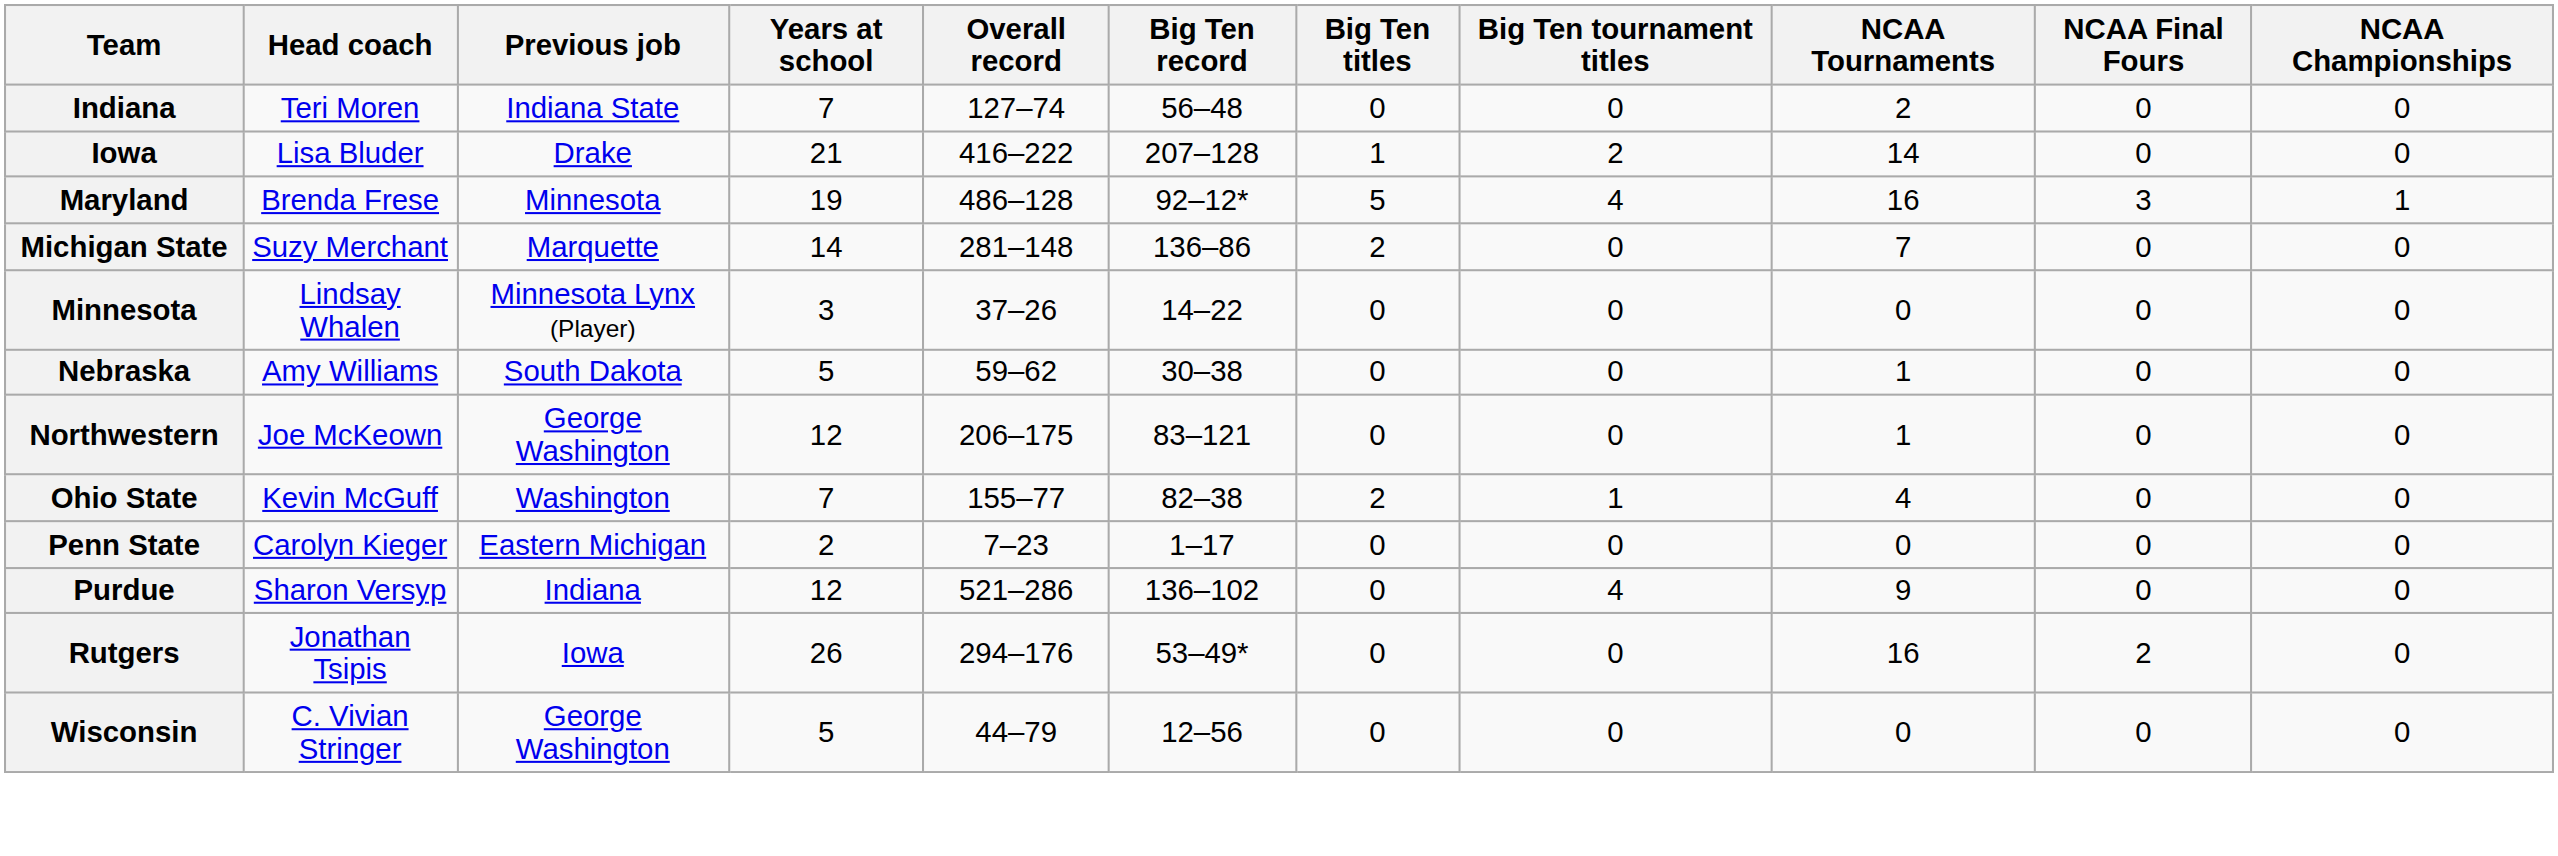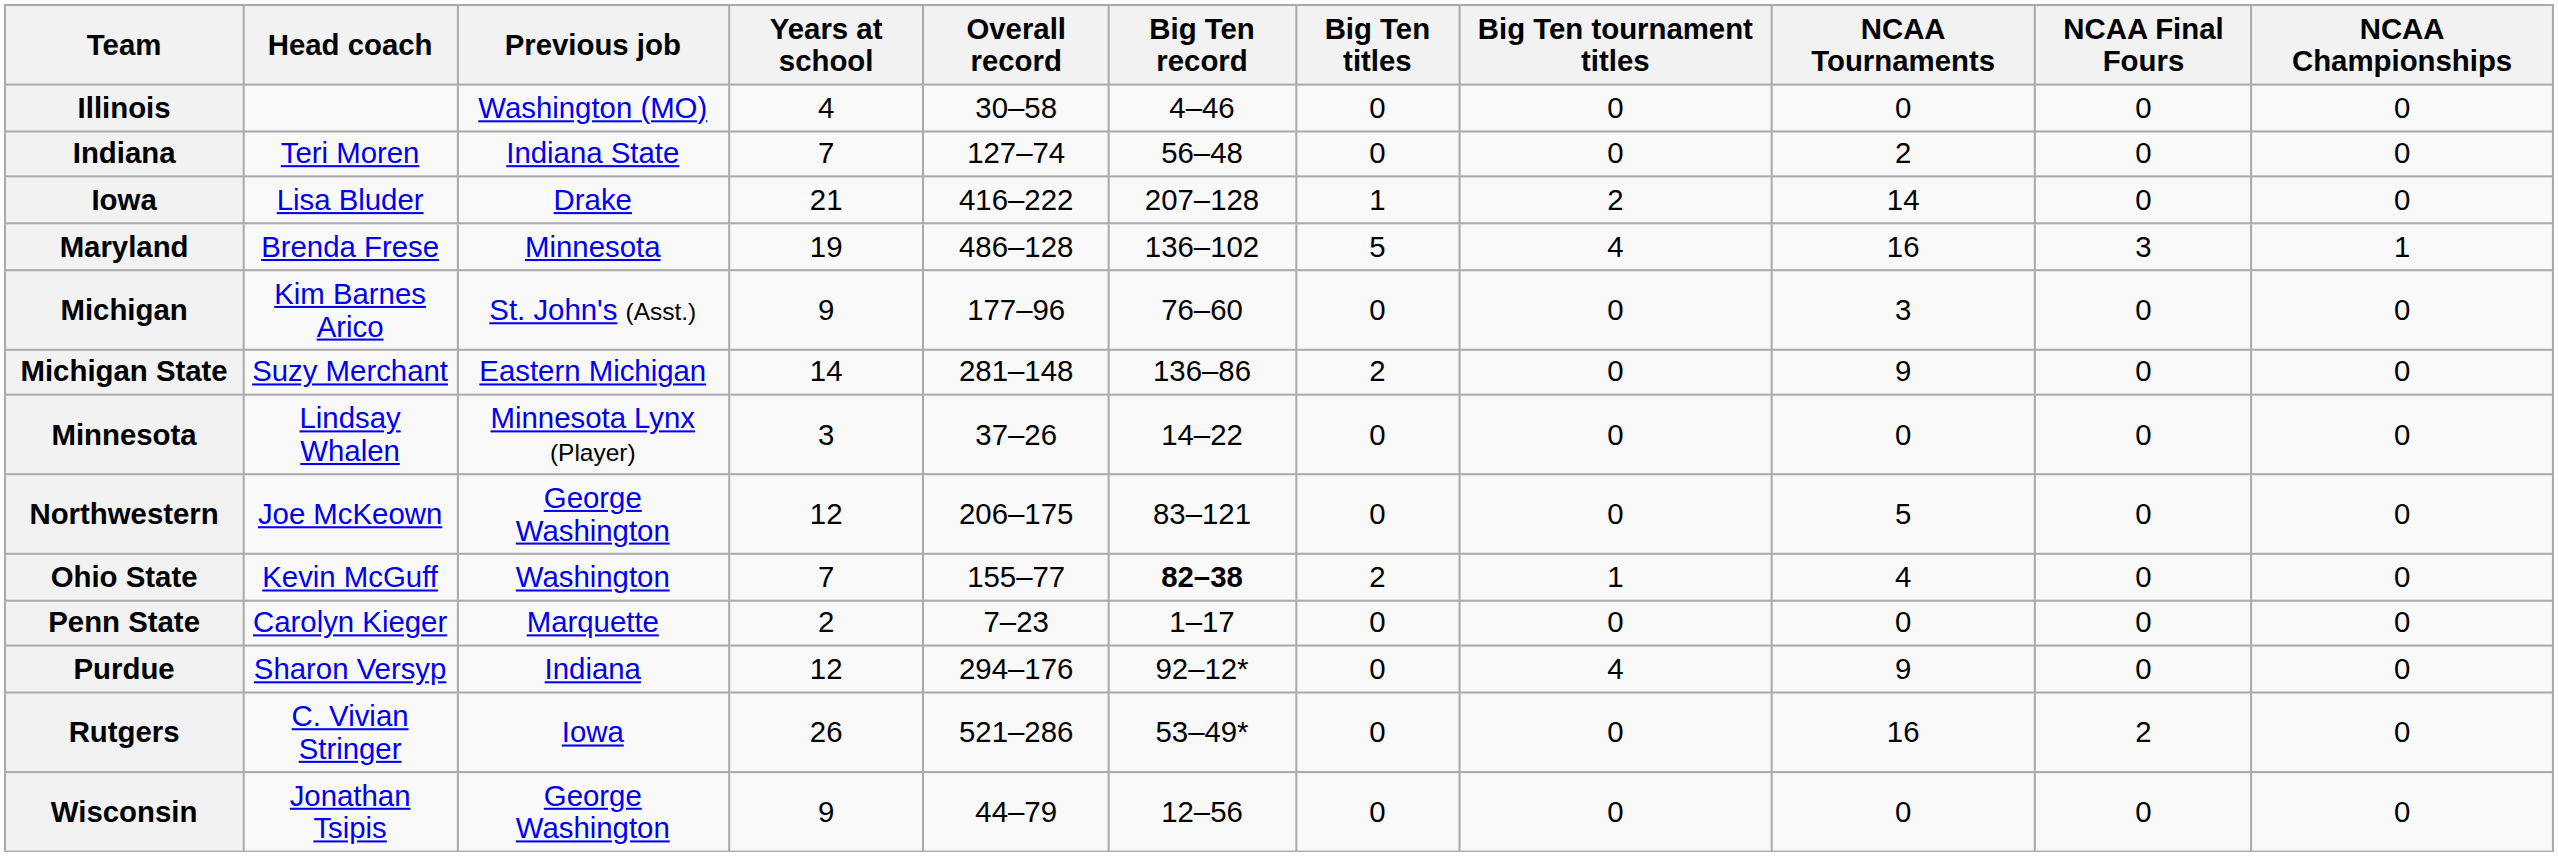 <table class="wikitable sortable" style="text-align: center;font-size:90%;">
 <tr>
 <th width="110">Team</th>
 <th>Head coach</th>
 <th>Previous job</th>
 <th>Years at school</th>
 <th>Overall record</th>
 <th>Big Ten record</th>
 <th>Big Ten titles</th>
 <th>Big Ten tournament titles</th>
 <th>NCAA Tournaments</th>
 <th>NCAA Final Fours</th>
 <th>NCAA Championships</th>
+</tr>
+<tr>
+<th style=>Illinois</th>
+<td></td>
+<td><a href='#'>Washington (MO)</a></td>
+<td>4</td>
+<td>30–58</td>
+<td>4–46</td>
+<td>0</td>
+<td>0</td>
+<td>0</td>
+<td>0</td>
+<td>0</td>
 </tr>
 <tr>
 <th style=>Indiana</th>
 <td><a href='#'>Teri Moren</a></td>
 <td><a href='#'>Indiana State</a></td>
 <td>7</td>
 <td>127–74</td>
 <td>56–48</td>
 <td>0</td>
 <td>0</td>
 <td>2</td>
 <td>0</td>
 <td>0</td>
 </tr>
 <tr>
 <th style=>Iowa</th>
 <td><a href='#'>Lisa Bluder</a></td>
 <td><a href='#'>Drake</a></td>
 <td>21</td>
 <td>416–222</td>
 <td>207–128</td>
 <td>1</td>
 <td>2</td>
 <td>14</td>
 <td>0</td>
 <td>0</td>
 </tr>
 <tr>
 <th style=>Maryland</th>
 <td><a href='#'>Brenda Frese</a></td>
 <td><a href='#'>Minnesota</a></td>
 <td>19</td>
 <td>486–128</td>
-<td>92–12*</td>
+<td>136–102</td>
 <td>5</td>
 <td>4</td>
 <td>16</td>
 <td>3</td>
 <td>1</td>
 </tr>
 <tr>
+<th style=>Michigan</th>
+<td><a href='#'>Kim Barnes Arico</a></td>
+<td><a href='#'>St. John's</a> <small>(Asst.)</small></td>
+<td>9</td>
+<td>177–96</td>
+<td>76–60</td>
+<td>0</td>
+<td>0</td>
+<td>3</td>
+<td>0</td>
+<td>0</td>
+</tr>
+<tr>
 <th style=>Michigan State</th>
 <td><a href='#'>Suzy Merchant</a></td>
-<td><a href='#'>Marquette</a></td>
+<td><a href='#'>Eastern Michigan</a></td>
 <td>14</td>
 <td>281–148</td>
 <td>136–86</td>
 <td>2</td>
 <td>0</td>
-<td>7</td>
+<td>9</td>
 <td>0</td>
 <td>0</td>
 </tr>
 <tr>
 <th style=>Minnesota</th>
 <td><a href='#'>Lindsay Whalen</a></td>
 <td><a href='#'>Minnesota Lynx</a> <small>(Player)</small></td>
 <td>3</td>
 <td>37–26</td>
 <td>14–22</td>
 <td>0</td>
 <td>0</td>
 <td>0</td>
 <td>0</td>
 <td>0</td>
 </tr>
 <tr>
-<th style=>Nebraska</th>
-<td><a href='#'>Amy Williams</a></td>
-<td><a href='#'>South Dakota</a></td>
-<td>5</td>
-<td>59–62</td>
-<td>30–38</td>
-<td>0</td>
-<td>0</td>
-<td>1</td>
-<td>0</td>
-<td>0</td>
-</tr>
-<tr>
 <th style=>Northwestern</th>
 <td><a href='#'>Joe McKeown</a></td>
 <td><a href='#'>George Washington</a></td>
 <td>12</td>
 <td>206–175</td>
 <td>83–121</td>
 <td>0</td>
 <td>0</td>
-<td>1</td>
+<td>5</td>
 <td>0</td>
 <td>0</td>
 </tr>
 <tr>
 <th style=>Ohio State</th>
 <td><a href='#'>Kevin McGuff</a></td>
 <td><a href='#'>Washington</a></td>
 <td>7</td>
 <td>155–77</td>
-<td>82–38</td>
+<td><strong>82–38</strong></td>
 <td>2</td>
 <td>1</td>
 <td>4</td>
 <td>0</td>
 <td>0</td>
 </tr>
 <tr>
 <th style=>Penn State</th>
 <td><a href='#'>Carolyn Kieger</a></td>
-<td><a href='#'>Eastern Michigan</a></td>
+<td><a href='#'>Marquette</a></td>
 <td>2</td>
 <td>7–23</td>
 <td>1–17</td>
 <td>0</td>
 <td>0</td>
 <td>0</td>
 <td>0</td>
 <td>0</td>
 </tr>
 <tr>
 <th style=>Purdue</th>
 <td><a href='#'>Sharon Versyp</a></td>
 <td><a href='#'>Indiana</a></td>
 <td>12</td>
-<td>521–286</td>
-<td>136–102</td>
+<td>294–176</td>
+<td>92–12*</td>
 <td>0</td>
 <td>4</td>
 <td>9</td>
 <td>0</td>
 <td>0</td>
 </tr>
 <tr>
 <th style=>Rutgers</th>
-<td><a href='#'>Jonathan Tsipis</a></td>
+<td><a href='#'>C. Vivian Stringer</a></td>
 <td><a href='#'>Iowa</a></td>
 <td>26</td>
-<td>294–176</td>
+<td>521–286</td>
 <td>53–49*</td>
 <td>0</td>
 <td>0</td>
 <td>16</td>
 <td>2</td>
 <td>0</td>
 </tr>
 <tr>
 <th style=>Wisconsin</th>
-<td><a href='#'>C. Vivian Stringer</a></td>
+<td><a href='#'>Jonathan Tsipis</a></td>
 <td><a href='#'>George Washington</a></td>
-<td>5</td>
+<td>9</td>
 <td>44–79</td>
 <td>12–56</td>
 <td>0</td>
 <td>0</td>
 <td>0</td>
 <td>0</td>
 <td>0</td>
 </tr>
 </table>
